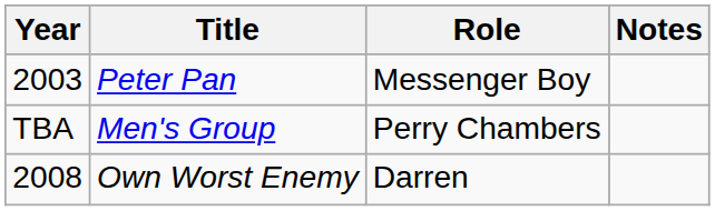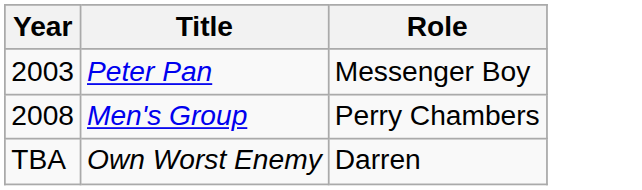 <table class="wikitable">
 <tr>
 <th>Year</th>
 <th>Title</th>
 <th>Role</th>
-<th>Notes</th>
 </tr>
 <tr>
 <td>2003</td>
 <td><em><a href='#'>Peter Pan</a></em></td>
 <td>Messenger Boy</td>
-<td></td>
+</tr>
+<tr>
+<td>2008</td>
+<td><em><a href='#'>Men's Group</a></em></td>
+<td>Perry Chambers</td>
 </tr>
 <tr>
 <td>TBA</td>
-<td><em><a href='#'>Men's Group</a></em></td>
-<td>Perry Chambers</td>
-<td></td>
-</tr>
-<tr>
-<td>2008</td>
 <td><em>Own Worst Enemy</em></td>
 <td>Darren</td>
-<td></td>
 </tr>
 </table>
